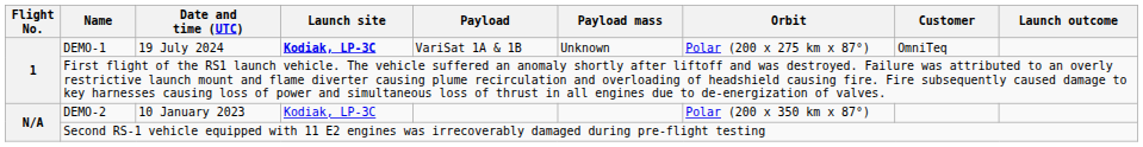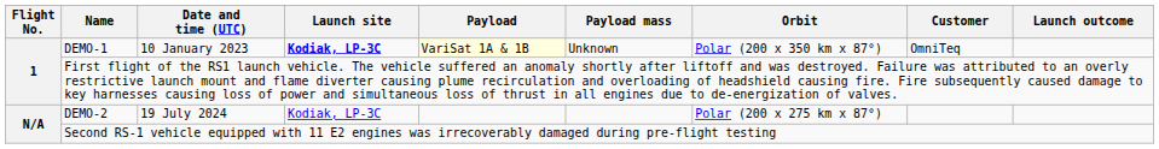 <table class="wikitable plainrowheaders collapsible">
 <tr>
 <th scope="col">Flight No.</th>
 <th>Name</th>
 <th scope="col">Date and<br>time (<a href='#'>UTC</a>)</th>
 <th scope="col">Launch site</th>
 <th scope="col">Payload</th>
 <th scope="col">Payload mass</th>
 <th scope="col">Orbit</th>
 <th scope="col">Customer</th>
 <th scope="col">Launch outcome</th>
 </tr>
 <tr>
 <th rowspan="2">1</th>
 <td>DEMO-1</td>
-<td>19 July 2024</td>
+<td>10 January 2023</td>
 <td><strong><a href='#'>Kodiak, LP-3C</a></strong></td>
-<td>VariSat 1A & 1B</td>
+<td style="background: lightyellow;">VariSat 1A & 1B</td>
 <td>Unknown</td>
-<td><a href='#'>Polar</a> (200 x 275 km x 87°)</td>
+<td><a href='#'>Polar</a> (200 x 350 km x 87°)</td>
 <td>OmniTeq</td>
 <td></td>
 </tr>
 <tr>
 <td colspan="8">First flight of the RS1 launch vehicle. The vehicle suffered an anomaly shortly after liftoff and was destroyed. Failure was attributed to an overly restrictive launch mount and flame diverter causing plume recirculation and overloading of headshield causing fire. Fire subsequently caused damage to key harnesses causing loss of power and simultaneous loss of thrust in all engines due to de-energization of valves.</td>
 </tr>
 <tr>
 <th rowspan="2">N/A</th>
 <td>DEMO-2</td>
-<td>10 January 2023</td>
+<td>19 July 2024</td>
 <td><a href='#'>Kodiak, LP-3C</a></td>
 <td></td>
 <td></td>
-<td><a href='#'>Polar</a> (200 x 350 km x 87°)</td>
+<td><a href='#'>Polar</a> (200 x 275 km x 87°)</td>
 <td></td>
 <td></td>
 </tr>
 <tr>
 <td colspan="8">Second RS-1 vehicle equipped with 11 E2 engines was irrecoverably damaged during pre-flight testing </td>
 </tr>
 </table>
